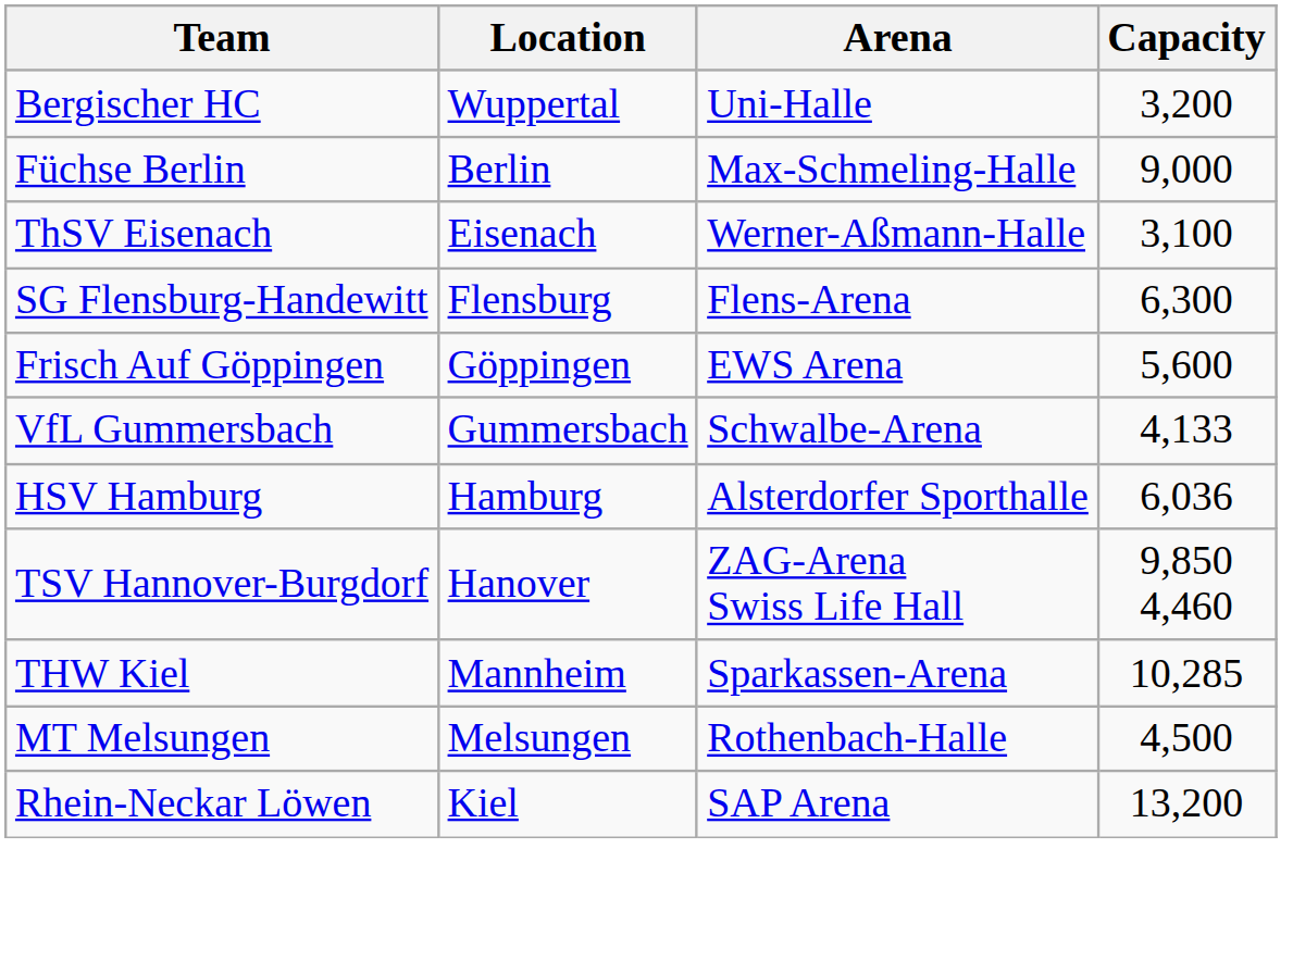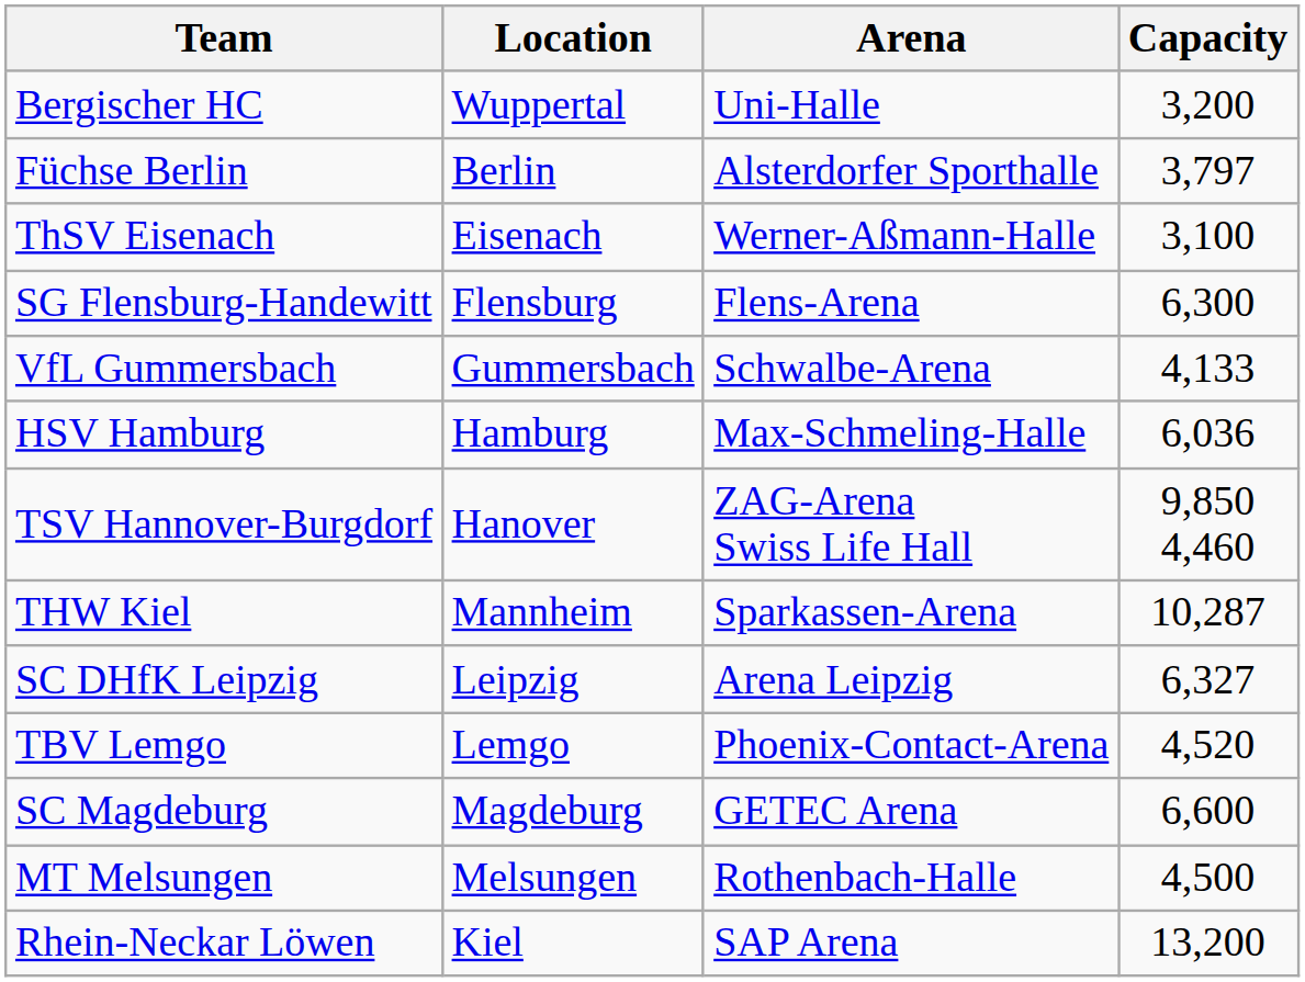 <table class="wikitable sortable" style="text-align: left;">
 <tr>
 <th>Team</th>
 <th>Location</th>
 <th>Arena</th>
 <th>Capacity</th>
 </tr>
 <tr>
 <td><a href='#'>Bergischer HC</a></td>
 <td><a href='#'>Wuppertal</a></td>
 <td><a href='#'>Uni-Halle</a></td>
 <td align="center">3,200</td>
 </tr>
 <tr>
 <td><a href='#'>Füchse Berlin</a></td>
 <td><a href='#'>Berlin</a></td>
-<td><a href='#'>Max-Schmeling-Halle</a></td>
-<td align="center">9,000</td>
+<td><a href='#'>Alsterdorfer Sporthalle</a></td>
+<td align="center">3,797</td>
 </tr>
 <tr>
 <td><a href='#'>ThSV Eisenach</a></td>
 <td><a href='#'>Eisenach</a></td>
 <td><a href='#'>Werner-Aßmann-Halle</a></td>
 <td align="center">3,100</td>
 </tr>
 <tr>
 <td><a href='#'>SG Flensburg-Handewitt</a></td>
 <td><a href='#'>Flensburg</a></td>
 <td><a href='#'>Flens-Arena</a></td>
 <td align="center">6,300</td>
 </tr>
 <tr>
-<td><a href='#'>Frisch Auf Göppingen</a></td>
-<td><a href='#'>Göppingen</a></td>
-<td><a href='#'>EWS Arena</a></td>
-<td align="center">5,600</td>
-</tr>
-<tr>
 <td><a href='#'>VfL Gummersbach</a></td>
 <td><a href='#'>Gummersbach</a></td>
 <td><a href='#'>Schwalbe-Arena</a></td>
 <td align="center">4,133</td>
 </tr>
 <tr>
 <td><a href='#'>HSV Hamburg</a></td>
 <td><a href='#'>Hamburg</a></td>
-<td><a href='#'>Alsterdorfer Sporthalle</a></td>
+<td><a href='#'>Max-Schmeling-Halle</a></td>
 <td align="center">6,036</td>
 </tr>
 <tr>
 <td><a href='#'>TSV Hannover-Burgdorf</a></td>
 <td><a href='#'>Hanover</a></td>
 <td><a href='#'>ZAG-Arena</a><br><a href='#'>Swiss Life Hall</a></td>
 <td align="center">9,850<br>4,460</td>
 </tr>
 <tr>
 <td><a href='#'>THW Kiel</a></td>
 <td><a href='#'>Mannheim</a></td>
 <td><a href='#'>Sparkassen-Arena</a></td>
-<td align="center">10,285</td>
+<td align="center">10,287</td>
+</tr>
+<tr>
+<td><a href='#'>SC DHfK Leipzig</a></td>
+<td><a href='#'>Leipzig</a></td>
+<td><a href='#'>Arena Leipzig</a></td>
+<td align="center">6,327</td>
+</tr>
+<tr>
+<td><a href='#'>TBV Lemgo</a></td>
+<td><a href='#'>Lemgo</a></td>
+<td><a href='#'>Phoenix-Contact-Arena</a></td>
+<td align="center">4,520</td>
+</tr>
+<tr>
+<td><a href='#'>SC Magdeburg</a></td>
+<td><a href='#'>Magdeburg</a></td>
+<td><a href='#'>GETEC Arena</a></td>
+<td align="center">6,600</td>
 </tr>
 <tr>
 <td><a href='#'>MT Melsungen</a></td>
 <td><a href='#'>Melsungen</a></td>
 <td><a href='#'>Rothenbach-Halle</a></td>
 <td align="center">4,500</td>
 </tr>
 <tr>
 <td><a href='#'>Rhein-Neckar Löwen</a></td>
 <td><a href='#'>Kiel</a></td>
 <td><a href='#'>SAP Arena</a></td>
 <td align="center">13,200</td>
 </tr>
 </table>
